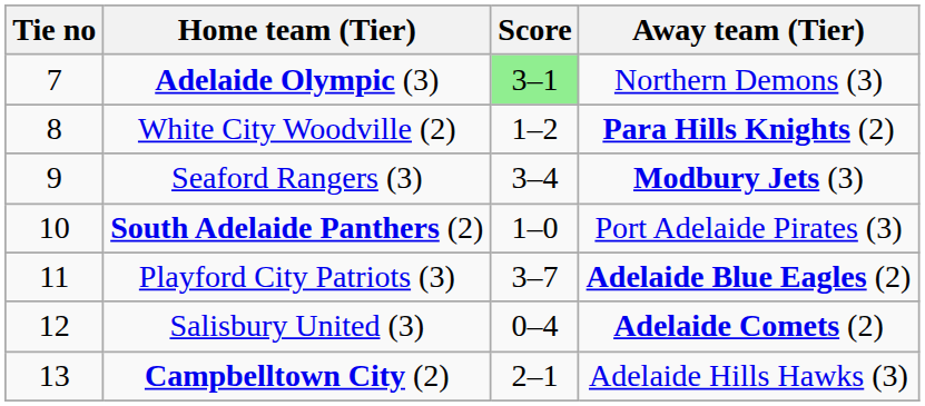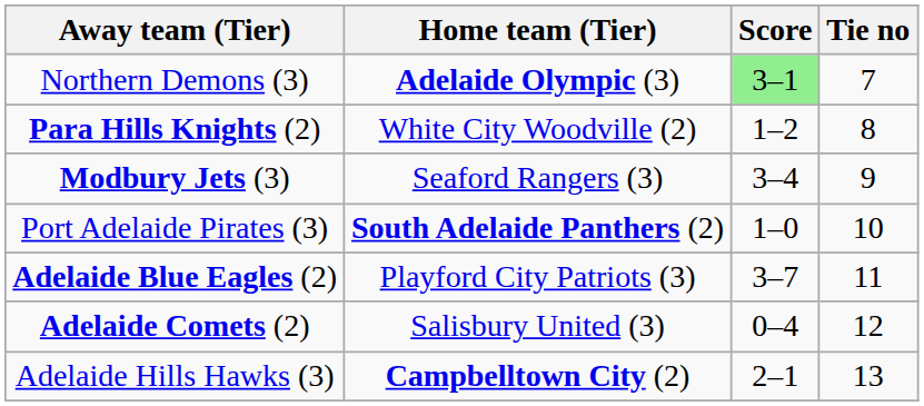 <table class="wikitable" style="text-align:center">
 <tr>
-<th>Tie no</th>
+<th>Away team (Tier)</th>
 <th>Home team (Tier)</th>
 <th>Score</th>
-<th>Away team (Tier)</th>
+<th>Tie no</th>
 </tr>
 <tr>
-<td>7</td>
+<td><a href='#'>Northern Demons</a> (3)</td>
 <td><strong><a href='#'>Adelaide Olympic</a></strong> (3)</td>
 <td style="background: lightgreen;">3–1</td>
-<td><a href='#'>Northern Demons</a> (3)</td>
+<td>7</td>
 </tr>
 <tr>
-<td>8</td>
+<td><strong><a href='#'>Para Hills Knights</a></strong> (2)</td>
 <td><a href='#'>White City Woodville</a> (2)</td>
 <td>1–2</td>
-<td><strong><a href='#'>Para Hills Knights</a></strong> (2)</td>
+<td>8</td>
 </tr>
 <tr>
-<td>9</td>
+<td><strong><a href='#'>Modbury Jets</a></strong> (3)</td>
 <td><a href='#'>Seaford Rangers</a> (3)</td>
 <td>3–4</td>
-<td><strong><a href='#'>Modbury Jets</a></strong> (3)</td>
+<td>9</td>
 </tr>
 <tr>
-<td>10</td>
+<td><a href='#'>Port Adelaide Pirates</a> (3)</td>
 <td><strong><a href='#'>South Adelaide Panthers</a></strong> (2)</td>
 <td>1–0</td>
-<td><a href='#'>Port Adelaide Pirates</a> (3)</td>
+<td>10</td>
 </tr>
 <tr>
-<td>11</td>
+<td><strong><a href='#'>Adelaide Blue Eagles</a></strong> (2)</td>
 <td><a href='#'>Playford City Patriots</a> (3)</td>
 <td>3–7</td>
-<td><strong><a href='#'>Adelaide Blue Eagles</a></strong> (2)</td>
+<td>11</td>
 </tr>
 <tr>
-<td>12</td>
+<td><strong><a href='#'>Adelaide Comets</a></strong> (2)</td>
 <td><a href='#'>Salisbury United</a> (3)</td>
 <td>0–4</td>
-<td><strong><a href='#'>Adelaide Comets</a></strong> (2)</td>
+<td>12</td>
 </tr>
 <tr>
-<td>13</td>
+<td><a href='#'>Adelaide Hills Hawks</a> (3)</td>
 <td><strong><a href='#'>Campbelltown City</a></strong> (2)</td>
 <td>2–1</td>
-<td><a href='#'>Adelaide Hills Hawks</a> (3)</td>
+<td>13</td>
 </tr>
 </table>
